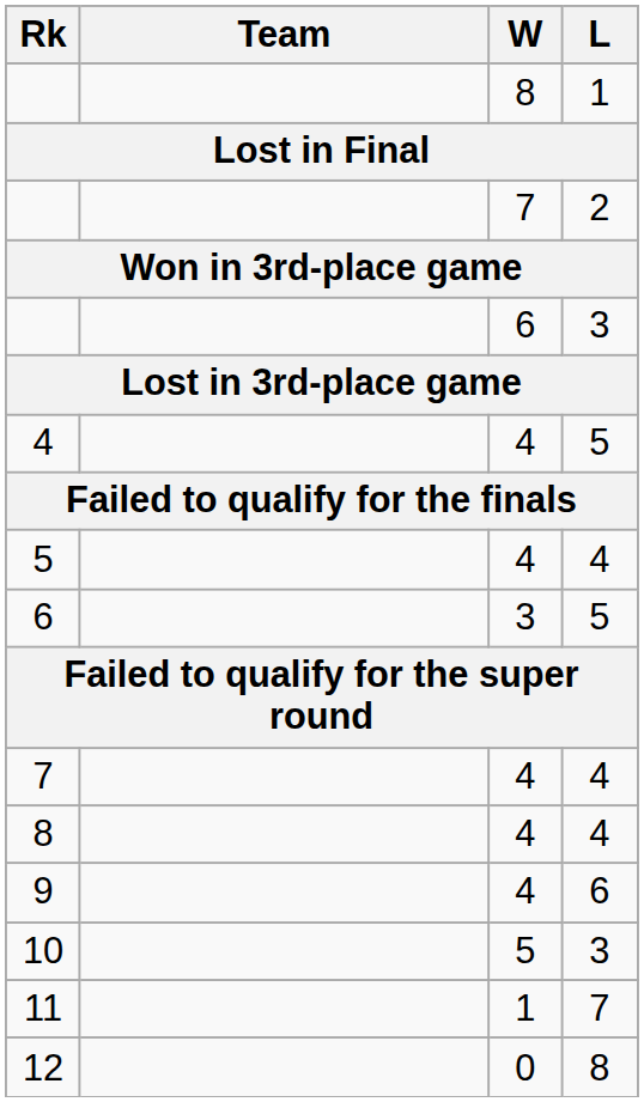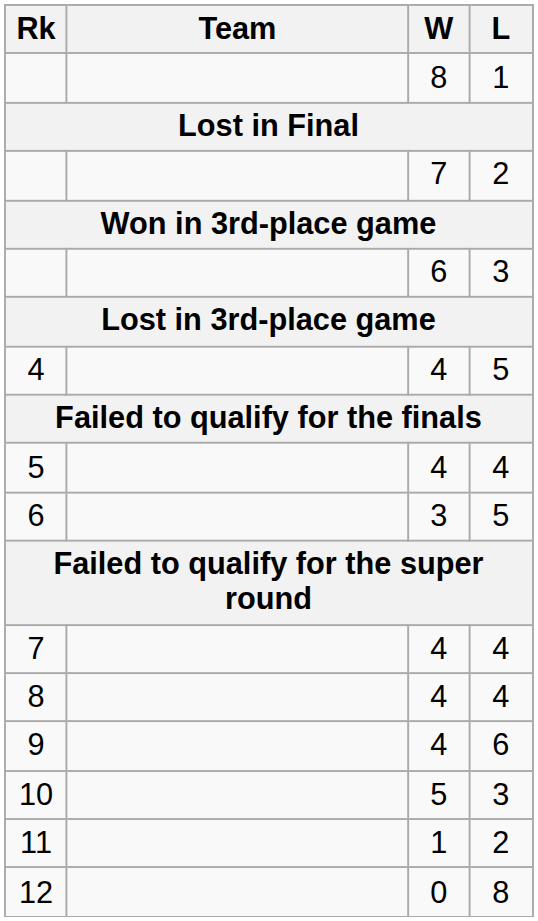 <table class = wikitable style=text-align:center>
 <tr>
 <th width = 25>Rk</th>
 <th width = 170>Team</th>
 <th width = 25>W</th>
 <th width = 25>L</th>
 </tr>
 <tr>
 <td></td>
 <td align = left></td>
 <td>8</td>
 <td>1</td>
 </tr>
 <tr>
 <th colspan = "6">Lost in Final</th>
 </tr>
 <tr>
 <td></td>
 <td align = left></td>
 <td>7</td>
 <td>2</td>
 </tr>
 <tr>
 <th colspan = "6">Won in 3rd-place game</th>
 </tr>
 <tr>
 <td></td>
 <td align = left></td>
 <td>6</td>
 <td>3</td>
 </tr>
 <tr>
 <th colspan = "6">Lost in 3rd-place game</th>
 </tr>
 <tr>
 <td>4</td>
 <td align = left></td>
 <td>4</td>
 <td>5</td>
 </tr>
 <tr>
 <th colspan = "6">Failed to qualify for the finals</th>
 </tr>
 <tr>
 <td>5</td>
 <td align = left></td>
 <td>4</td>
 <td>4</td>
 </tr>
 <tr>
 <td>6</td>
 <td align = left></td>
 <td>3</td>
 <td>5</td>
 </tr>
 <tr>
 <th colspan="6">Failed to qualify for the super round</th>
 </tr>
 <tr>
 <td>7</td>
 <td align = left></td>
 <td>4</td>
 <td>4</td>
 </tr>
 <tr>
 <td>8</td>
 <td align = left></td>
 <td>4</td>
 <td>4</td>
 </tr>
 <tr>
 <td>9</td>
 <td align = left></td>
 <td>4</td>
 <td>6</td>
 </tr>
 <tr>
 <td>10</td>
 <td align = left></td>
 <td>5</td>
 <td>3</td>
 </tr>
 <tr>
 <td>11</td>
 <td align = left></td>
 <td>1</td>
-<td>7</td>
+<td>2</td>
 </tr>
 <tr>
 <td>12</td>
 <td align = left></td>
 <td>0</td>
 <td>8</td>
 </tr>
 </table>
